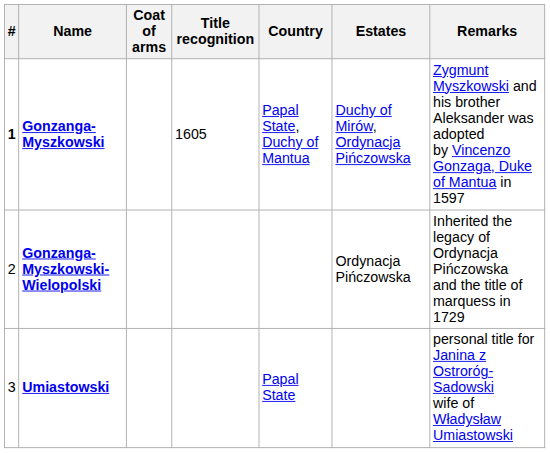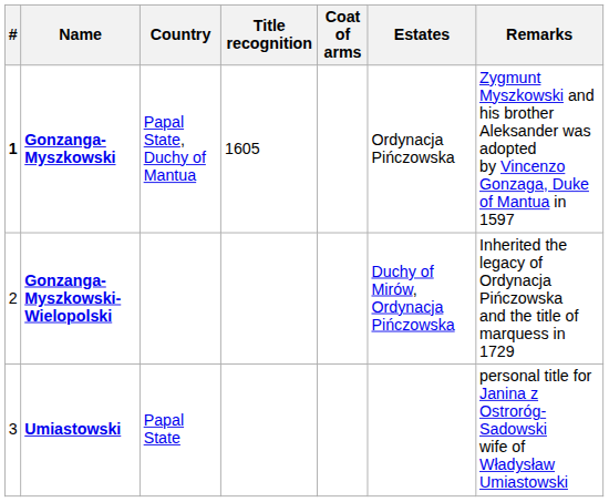 <table class="wikitable">
 <tr>
 <th>#</th>
 <th>Name</th>
+<th>Country</th>
+<th>Title recognition</th>
 <th>Coat of arms</th>
-<th>Title recognition</th>
-<th>Country</th>
 <th>Estates</th>
 <th>Remarks</th>
 </tr>
 <tr bgcolor=#FFFFFF>
 <td align=top><strong>1</strong></td>
 <td><strong><a href='#'>Gonzanga-Myszkowski</a></strong></td>
+<td><a href='#'>Papal State</a>, <a href='#'>Duchy of Mantua</a></td>
+<td>1605</td>
 <td></td>
-<td>1605</td>
-<td><a href='#'>Papal State</a>, <a href='#'>Duchy of Mantua</a></td>
-<td><a href='#'>Duchy of Mirów</a>, <a href='#'>Ordynacja Pińczowska</a></td>
+<td>Ordynacja Pińczowska</td>
 <td><a href='#'>Zygmunt Myszkowski</a> and his brother Aleksander was adopted<br> by <a href='#'>Vincenzo Gonzaga, Duke of Mantua</a> in 1597</td>
 </tr>
 <tr bgcolor=#FFFFFF>
 <td align=top>2</td>
 <td><strong><a href='#'>Gonzanga-Myszkowski-Wielopolski</a></strong></td>
 <td></td>
 <td></td>
 <td></td>
-<td>Ordynacja Pińczowska</td>
+<td><a href='#'>Duchy of Mirów</a>, <a href='#'>Ordynacja Pińczowska</a></td>
 <td>Inherited the legacy of Ordynacja Pińczowska<br> and the title of marquess in 1729</td>
 </tr>
 <tr bgcolor=#FFFFFF>
 <td align=top>3</td>
 <td><strong><a href='#'>Umiastowski</a></strong></td>
+<td><a href='#'>Papal State</a></td>
 <td></td>
 <td></td>
-<td><a href='#'>Papal State</a></td>
 <td></td>
 <td>personal title for <a href='#'>Janina z Ostroróg-Sadowski</a><br> wife of <a href='#'>Władysław Umiastowski</a></td>
 </tr>
 </table>
